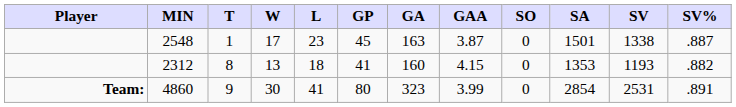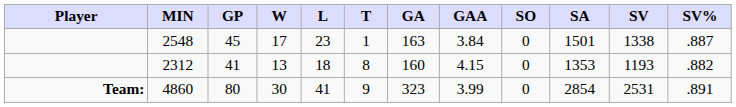 <table style="width:60%;" class="wikitable sortable">
 <tr>
 <th style="background:#ddf; width:10%;">Player</th>
 <th style="width:3%; background:#ddf;" title="Minutes played">MIN</th>
-<th style="width:3%; background:#ddf;" title="Ties">T</th>
+<th style="width:3%; background:#ddf;" title="Games played in">GP</th>
 <th style="width:3%; background:#ddf;" title="Wins">W</th>
 <th style="width:3%; background:#ddf;" title="Losses">L</th>
-<th style="width:3%; background:#ddf;" title="Games played in">GP</th>
+<th style="width:3%; background:#ddf;" title="Ties">T</th>
 <th style="width:3%; background:#ddf;" title="Goals against">GA</th>
 <th style="width:3%; background:#ddf;" title="Goals against average">GAA</th>
 <th style="width:3%; background:#ddf;" title="Shut-outs">SO</th>
 <th style="width:3%; background:#ddf;" title="Shots against">SA</th>
 <th style="width:3%; background:#ddf;" title="Shots saved">SV</th>
 <th style="width:3%; background:#ddf;" title="Save percentage">SV%</th>
 </tr>
 <tr style="text-align:center;">
 <td style="text-align:right;"></td>
 <td>2548</td>
-<td>1</td>
+<td>45</td>
 <td>17</td>
 <td>23</td>
-<td>45</td>
+<td>1</td>
 <td>163</td>
-<td>3.87</td>
+<td>3.84</td>
 <td>0</td>
 <td>1501</td>
 <td>1338</td>
 <td>.887</td>
 </tr>
 <tr style="text-align:center;">
 <td style="text-align:right;"></td>
 <td>2312</td>
-<td>8</td>
+<td>41</td>
 <td>13</td>
 <td>18</td>
-<td>41</td>
+<td>8</td>
 <td>160</td>
 <td>4.15</td>
 <td>0</td>
 <td>1353</td>
 <td>1193</td>
 <td>.882</td>
 </tr>
 <tr style="text-align:center;">
 <td style="text-align:right;"><strong>Team:</strong></td>
 <td>4860</td>
-<td>9</td>
+<td>80</td>
 <td>30</td>
 <td>41</td>
-<td>80</td>
+<td>9</td>
 <td>323</td>
 <td>3.99</td>
 <td>0</td>
 <td>2854</td>
 <td>2531</td>
 <td>.891</td>
 </tr>
 </table>
